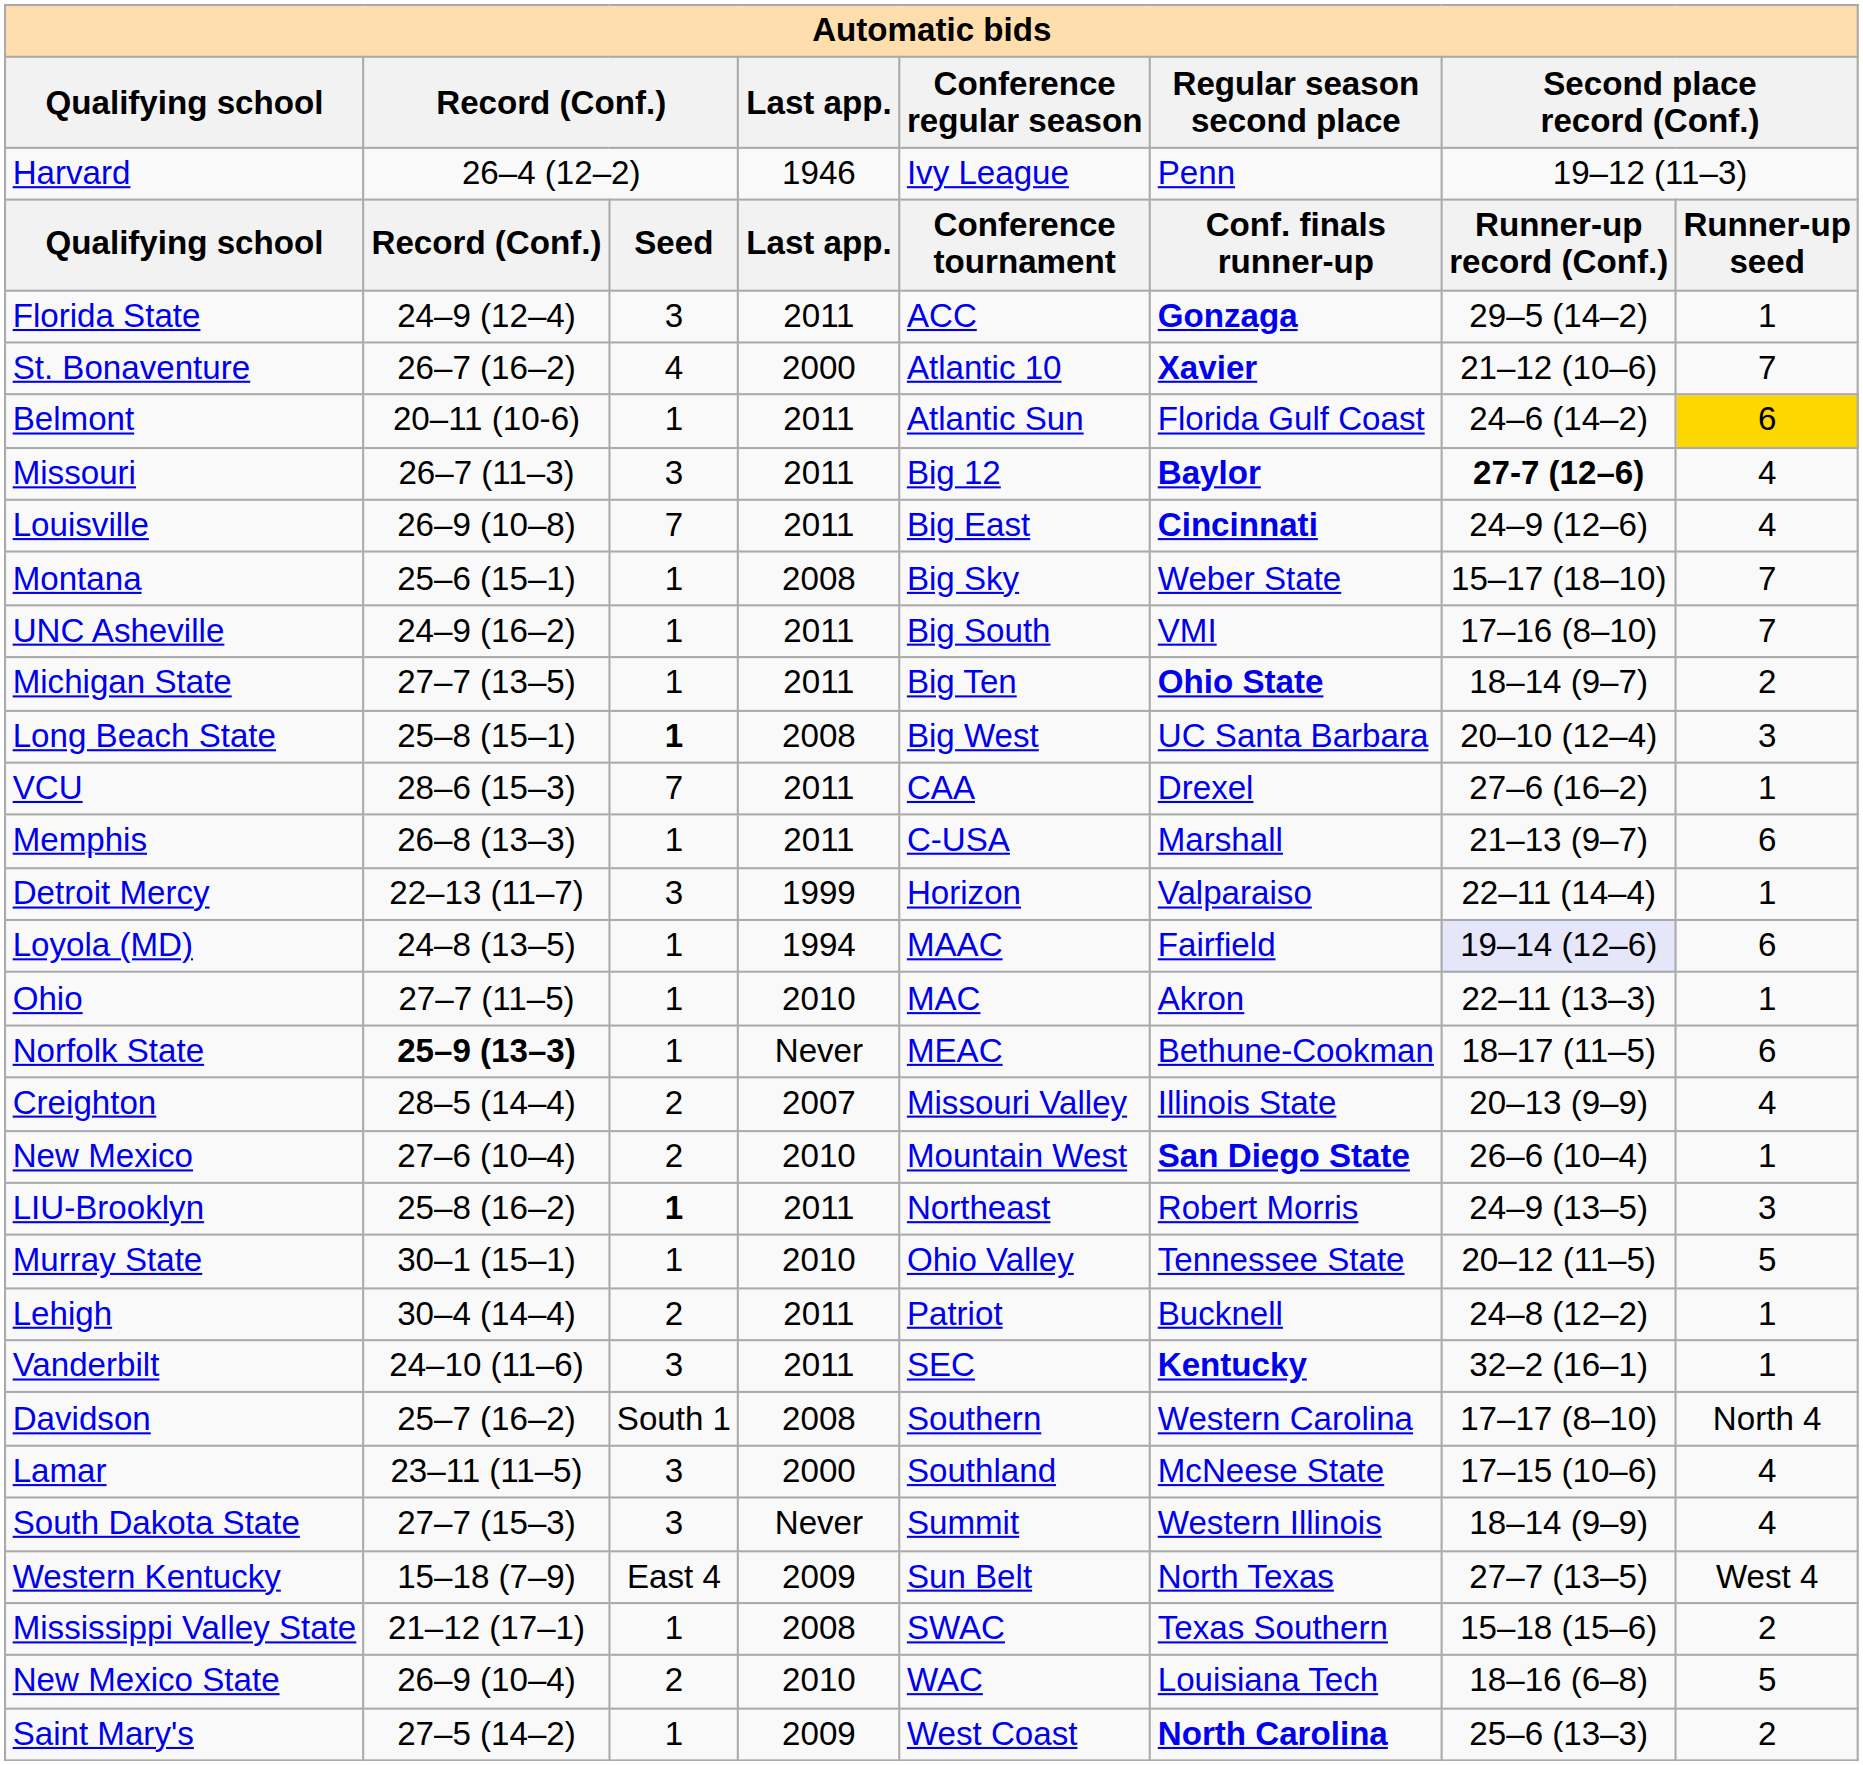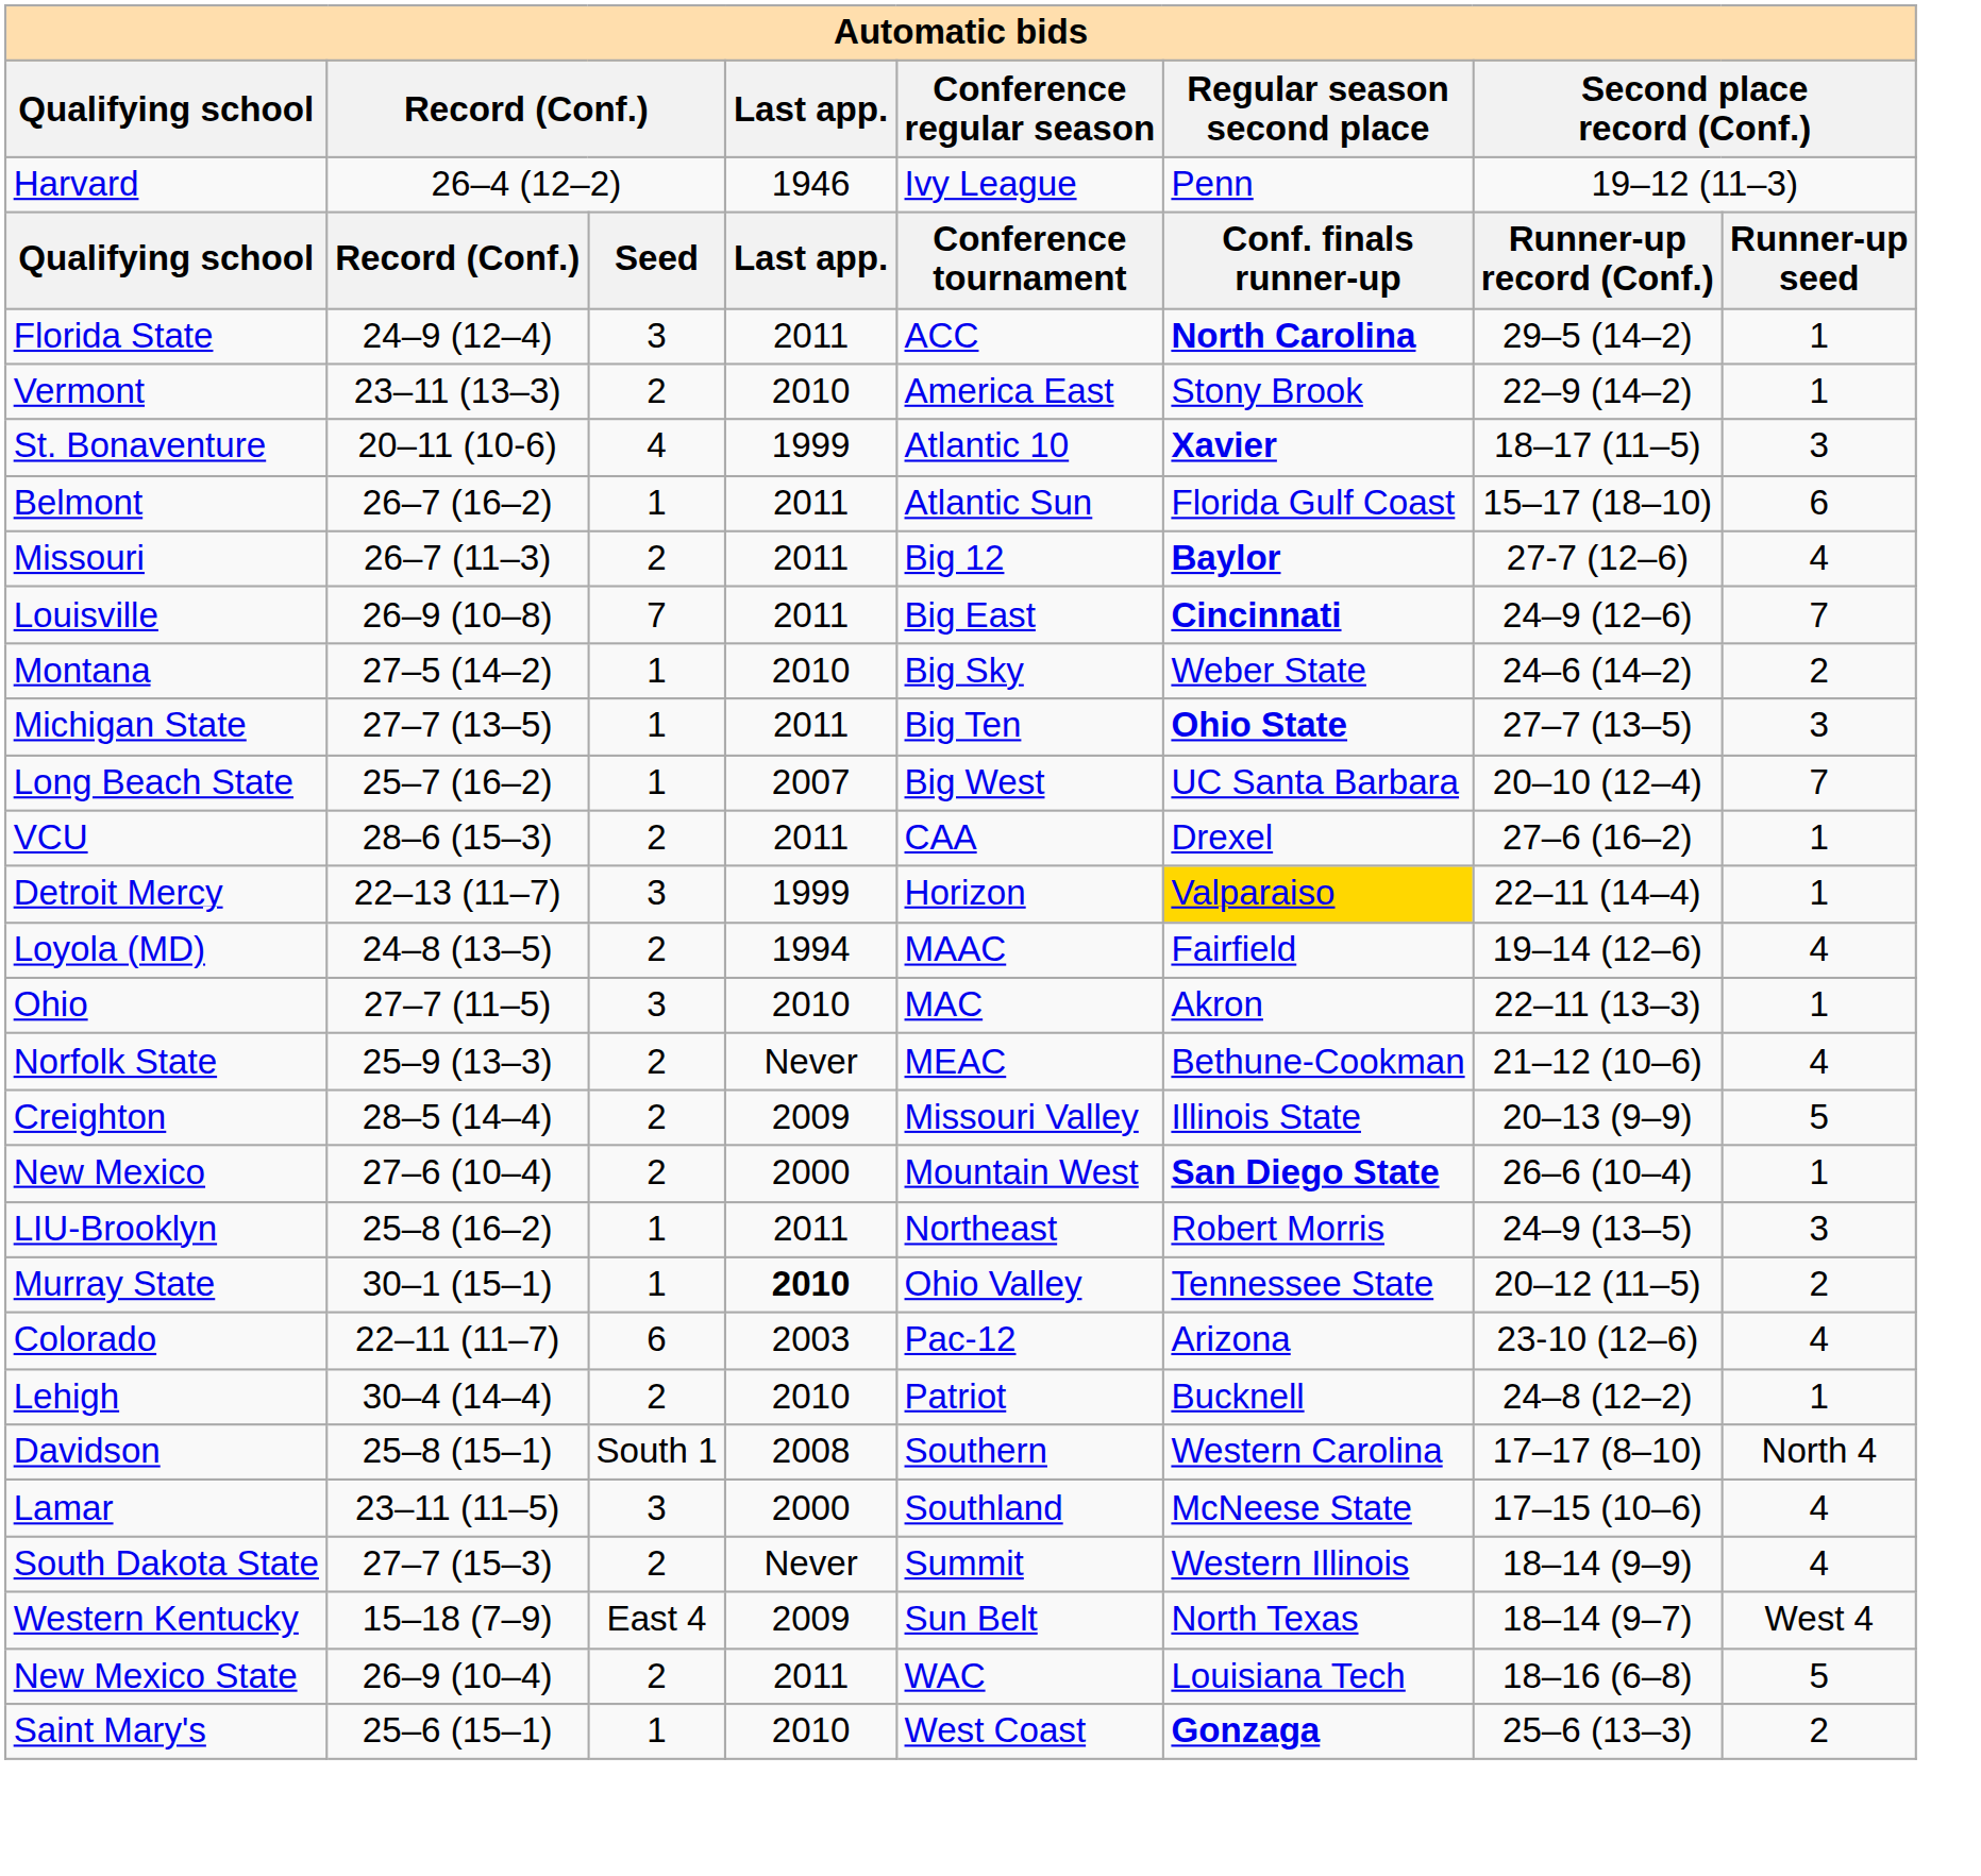 <table class="wikitable">
 <tr>
 <th colspan="8" style="background:#ffdead;">Automatic bids</th>
 </tr>
 <tr>
 <th>Qualifying school</th>
 <th colspan="2">Record (Conf.)</th>
 <th>Last app.</th>
 <th>Conference<br>regular season</th>
 <th>Regular season<br>second place</th>
 <th colspan="2">Second place<br>record (Conf.)</th>
 </tr>
 <tr>
 <td><a href='#'>Harvard</a></td>
 <td colspan="2" align=center>26–4 (12–2)</td>
 <td align=center>1946</td>
 <td><a href='#'>Ivy League</a></td>
 <td><a href='#'>Penn</a></td>
 <td colspan="2" align=center>19–12 (11–3)</td>
 </tr>
 <tr>
 <th>Qualifying school</th>
 <th>Record (Conf.)</th>
 <th>Seed</th>
 <th>Last app.</th>
 <th>Conference<br>tournament</th>
 <th>Conf. finals<br>runner-up</th>
 <th>Runner-up<br>record (Conf.)</th>
 <th>Runner-up<br>seed</th>
 </tr>
 <tr>
 <td><a href='#'>Florida State</a></td>
 <td align=center>24–9 (12–4)</td>
 <td align=center>3</td>
 <td align=center>2011</td>
 <td><a href='#'>ACC</a></td>
-<td><strong><a href='#'>Gonzaga</a></strong></td>
+<td><strong><a href='#'>North Carolina</a></strong></td>
 <td align=center>29–5 (14–2)</td>
 <td align=center>1</td>
 </tr>
 <tr>
+<td><a href='#'>Vermont</a></td>
+<td align=center>23–11 (13–3)</td>
+<td align=center>2</td>
+<td align=center>2010</td>
+<td><a href='#'>America East</a></td>
+<td><a href='#'>Stony Brook</a></td>
+<td align=center>22–9 (14–2)</td>
+<td align=center>1</td>
+</tr>
+<tr>
 <td><a href='#'>St. Bonaventure</a></td>
-<td align=center>26–7 (16–2)</td>
+<td align=center>20–11 (10-6)</td>
 <td align=center>4</td>
-<td align=center>2000</td>
+<td align=center>1999</td>
 <td><a href='#'>Atlantic 10</a></td>
 <td><strong><a href='#'>Xavier</a></strong></td>
-<td align=center>21–12 (10–6)</td>
-<td align=center>7</td>
+<td align=center>18–17 (11–5)</td>
+<td align=center>3</td>
 </tr>
 <tr>
 <td><a href='#'>Belmont</a></td>
-<td align=center>20–11 (10-6)</td>
+<td align=center>26–7 (16–2)</td>
 <td align=center>1</td>
 <td align=center>2011</td>
 <td><a href='#'>Atlantic Sun</a></td>
 <td><a href='#'>Florida Gulf Coast</a></td>
-<td align=center>24–6 (14–2)</td>
-<td align=center style="background: gold;">6</td>
+<td align=center>15–17 (18–10)</td>
+<td align=center>6</td>
 </tr>
 <tr>
 <td><a href='#'>Missouri</a></td>
 <td align=center>26–7 (11–3)</td>
-<td align=center>3</td>
+<td align=center>2</td>
 <td align=center>2011</td>
 <td><a href='#'>Big 12</a></td>
 <td><strong><a href='#'>Baylor</a></strong></td>
-<td align=center><strong>27-7 (12–6)</strong></td>
+<td align=center>27-7 (12–6)</td>
 <td align=center>4</td>
 </tr>
 <tr>
 <td><a href='#'>Louisville</a></td>
 <td align=center>26–9 (10–8)</td>
 <td align=center>7</td>
 <td align=center>2011</td>
 <td><a href='#'>Big East</a></td>
 <td><strong><a href='#'>Cincinnati</a></strong></td>
 <td align=center>24–9 (12–6)</td>
-<td align=center>4</td>
+<td align=center>7</td>
 </tr>
 <tr>
 <td><a href='#'>Montana</a></td>
-<td align=center>25–6 (15–1)</td>
+<td align=center>27–5 (14–2)</td>
 <td align=center>1</td>
-<td align=center>2008</td>
+<td align=center>2010</td>
 <td><a href='#'>Big Sky</a></td>
 <td><a href='#'>Weber State</a></td>
-<td align=center>15–17 (18–10)</td>
-<td align=center>7</td>
-</tr>
-<tr>
-<td><a href='#'>UNC Asheville</a></td>
-<td align=center>24–9 (16–2)</td>
-<td align=center>1</td>
-<td align=center>2011</td>
-<td><a href='#'>Big South</a></td>
-<td><a href='#'>VMI</a></td>
-<td align=center>17–16 (8–10)</td>
-<td align=center>7</td>
+<td align=center>24–6 (14–2)</td>
+<td align=center>2</td>
 </tr>
 <tr>
 <td><a href='#'>Michigan State</a></td>
 <td align=center>27–7 (13–5)</td>
 <td align=center>1</td>
 <td align=center>2011</td>
 <td><a href='#'>Big Ten</a></td>
 <td><strong><a href='#'>Ohio State</a></strong></td>
-<td align=center>18–14 (9–7)</td>
-<td align=center>2</td>
+<td align=center>27–7 (13–5)</td>
+<td align=center>3</td>
 </tr>
 <tr>
 <td><a href='#'>Long Beach State</a></td>
-<td align=center>25–8 (15–1)</td>
-<td align=center><strong>1</strong></td>
-<td align=center>2008</td>
+<td align=center>25–7 (16–2)</td>
+<td align=center>1</td>
+<td align=center>2007</td>
 <td><a href='#'>Big West</a></td>
 <td><a href='#'>UC Santa Barbara</a></td>
 <td align=center>20–10 (12–4)</td>
-<td align=center>3</td>
+<td align=center>7</td>
 </tr>
 <tr>
 <td><a href='#'>VCU</a></td>
 <td align=center>28–6 (15–3)</td>
-<td align=center>7</td>
+<td align=center>2</td>
 <td align=center>2011</td>
 <td><a href='#'>CAA</a></td>
 <td><a href='#'>Drexel</a></td>
 <td align=center>27–6 (16–2)</td>
 <td align=center>1</td>
 </tr>
 <tr>
-<td><a href='#'>Memphis</a></td>
-<td align=center>26–8 (13–3)</td>
-<td align=center>1</td>
-<td align=center>2011</td>
-<td><a href='#'>C-USA</a></td>
-<td><a href='#'>Marshall</a></td>
-<td align=center>21–13 (9–7)</td>
-<td align=center>6</td>
-</tr>
-<tr>
 <td><a href='#'>Detroit Mercy</a></td>
 <td align=center>22–13 (11–7)</td>
 <td align=center>3</td>
 <td align=center>1999</td>
 <td><a href='#'>Horizon</a></td>
-<td><a href='#'>Valparaiso</a></td>
+<td style="background: gold;"><a href='#'>Valparaiso</a></td>
 <td align=center>22–11 (14–4)</td>
 <td align=center>1</td>
 </tr>
 <tr>
 <td><a href='#'>Loyola (MD)</a></td>
 <td align=center>24–8 (13–5)</td>
-<td align=center>1</td>
+<td align=center>2</td>
 <td align=center>1994</td>
 <td><a href='#'>MAAC</a></td>
 <td><a href='#'>Fairfield</a></td>
-<td align=center style="background: lavender;">19–14 (12–6)</td>
-<td align=center>6</td>
+<td align=center>19–14 (12–6)</td>
+<td align=center>4</td>
 </tr>
 <tr>
 <td><a href='#'>Ohio</a></td>
 <td align=center>27–7 (11–5)</td>
-<td align=center>1</td>
+<td align=center>3</td>
 <td align=center>2010</td>
 <td><a href='#'>MAC</a></td>
 <td><a href='#'>Akron</a></td>
 <td align=center>22–11 (13–3)</td>
 <td align=center>1</td>
 </tr>
 <tr>
 <td><a href='#'>Norfolk State</a></td>
-<td align=center><strong>25–9 (13–3)</strong></td>
-<td align=center>1</td>
+<td align=center>25–9 (13–3)</td>
+<td align=center>2</td>
 <td align=center>Never</td>
 <td><a href='#'>MEAC</a></td>
 <td><a href='#'>Bethune-Cookman</a></td>
-<td align=center>18–17 (11–5)</td>
-<td align=center>6</td>
+<td align=center>21–12 (10–6)</td>
+<td align=center>4</td>
 </tr>
 <tr>
 <td><a href='#'>Creighton</a></td>
 <td align=center>28–5 (14–4)</td>
 <td align=center>2</td>
-<td align=center>2007</td>
+<td align=center>2009</td>
 <td><a href='#'>Missouri Valley</a></td>
 <td><a href='#'>Illinois State</a></td>
 <td align=center>20–13 (9–9)</td>
-<td align=center>4</td>
+<td align=center>5</td>
 </tr>
 <tr>
 <td><a href='#'>New Mexico</a></td>
 <td align=center>27–6 (10–4)</td>
 <td align=center>2</td>
-<td align=center>2010</td>
+<td align=center>2000</td>
 <td><a href='#'>Mountain West</a></td>
 <td><strong><a href='#'>San Diego State</a></strong></td>
 <td align=center>26–6 (10–4)</td>
 <td align=center>1</td>
 </tr>
 <tr>
 <td><a href='#'>LIU-Brooklyn</a></td>
 <td align=center>25–8 (16–2)</td>
-<td align=center><strong>1</strong></td>
+<td align=center>1</td>
 <td align=center>2011</td>
 <td><a href='#'>Northeast</a></td>
 <td><a href='#'>Robert Morris</a></td>
 <td align=center>24–9 (13–5)</td>
 <td align=center>3</td>
 </tr>
 <tr>
 <td><a href='#'>Murray State</a></td>
 <td align=center>30–1 (15–1)</td>
 <td align=center>1</td>
-<td align=center>2010</td>
+<td align=center><strong>2010</strong></td>
 <td><a href='#'>Ohio Valley</a></td>
 <td><a href='#'>Tennessee State</a></td>
 <td align=center>20–12 (11–5)</td>
-<td align=center>5</td>
+<td align=center>2</td>
+</tr>
+<tr>
+<td><a href='#'>Colorado</a></td>
+<td align=center>22–11 (11–7)</td>
+<td align=center>6</td>
+<td align=center>2003</td>
+<td><a href='#'>Pac-12</a></td>
+<td><a href='#'>Arizona</a></td>
+<td align=center>23-10 (12–6)</td>
+<td align=center>4</td>
 </tr>
 <tr>
 <td><a href='#'>Lehigh</a></td>
 <td align=center>30–4 (14–4)</td>
 <td align=center>2</td>
-<td align=center>2011</td>
+<td align=center>2010</td>
 <td><a href='#'>Patriot</a></td>
 <td><a href='#'>Bucknell</a></td>
 <td align=center>24–8 (12–2)</td>
 <td align=center>1</td>
 </tr>
 <tr>
-<td><a href='#'>Vanderbilt</a></td>
-<td align=center>24–10 (11–6)</td>
-<td align=center>3</td>
-<td align=center>2011</td>
-<td><a href='#'>SEC</a></td>
-<td><strong><a href='#'>Kentucky</a></strong></td>
-<td align=center>32–2 (16–1)</td>
-<td align=center>1</td>
-</tr>
-<tr>
 <td><a href='#'>Davidson</a></td>
-<td align=center>25–7 (16–2)</td>
+<td align=center>25–8 (15–1)</td>
 <td align=center>South 1</td>
 <td align=center>2008</td>
 <td><a href='#'>Southern</a></td>
 <td><a href='#'>Western Carolina</a></td>
 <td align=center>17–17 (8–10)</td>
 <td align=center>North 4</td>
 </tr>
 <tr>
 <td><a href='#'>Lamar</a></td>
 <td align=center>23–11 (11–5)</td>
 <td align=center>3</td>
 <td align=center>2000</td>
 <td><a href='#'>Southland</a></td>
 <td><a href='#'>McNeese State</a></td>
 <td align=center>17–15 (10–6)</td>
 <td align=center>4</td>
 </tr>
 <tr>
 <td><a href='#'>South Dakota State</a></td>
 <td align=center>27–7 (15–3)</td>
-<td align=center>3</td>
+<td align=center>2</td>
 <td align=center>Never</td>
 <td><a href='#'>Summit</a></td>
 <td><a href='#'>Western Illinois</a></td>
 <td align=center>18–14 (9–9)</td>
 <td align=center>4</td>
 </tr>
 <tr>
 <td><a href='#'>Western Kentucky</a></td>
 <td align=center>15–18 (7–9)</td>
 <td align=center>East 4</td>
 <td align=center>2009</td>
 <td><a href='#'>Sun Belt</a></td>
 <td><a href='#'>North Texas</a></td>
-<td align=center>27–7 (13–5)</td>
+<td align=center>18–14 (9–7)</td>
 <td align=center>West 4</td>
-</tr>
-<tr>
-<td><a href='#'>Mississippi Valley State</a></td>
-<td align=center>21–12 (17–1)</td>
-<td align=center>1</td>
-<td align=center>2008</td>
-<td><a href='#'>SWAC</a></td>
-<td><a href='#'>Texas Southern</a></td>
-<td align=center>15–18 (15–6)</td>
-<td align=center>2</td>
 </tr>
 <tr>
 <td><a href='#'>New Mexico State</a></td>
 <td align=center>26–9 (10–4)</td>
 <td align=center>2</td>
-<td align=center>2010</td>
+<td align=center>2011</td>
 <td><a href='#'>WAC</a></td>
 <td><a href='#'>Louisiana Tech</a></td>
 <td align=center>18–16 (6–8)</td>
 <td align=center>5</td>
 </tr>
 <tr>
 <td><a href='#'>Saint Mary's</a></td>
-<td align=center>27–5 (14–2)</td>
+<td align=center>25–6 (15–1)</td>
 <td align=center>1</td>
-<td align=center>2009</td>
+<td align=center>2010</td>
 <td><a href='#'>West Coast</a></td>
-<td><strong><a href='#'>North Carolina</a></strong></td>
+<td><strong><a href='#'>Gonzaga</a></strong></td>
 <td align=center>25–6 (13–3)</td>
 <td align=center>2</td>
 </tr>
 </table>
